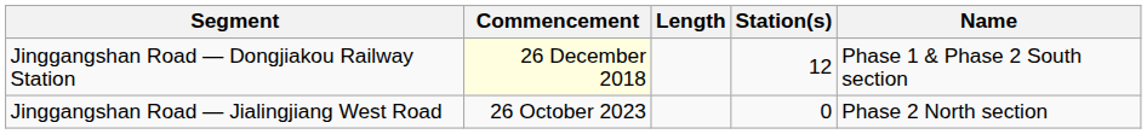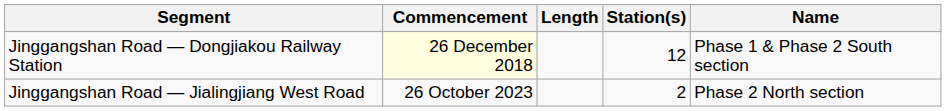 <table class="wikitable" style="border-collapse: collapse; text-align: right;">
 <tr>
 <th>Segment</th>
 <th>Commencement</th>
 <th>Length</th>
 <th>Station(s)</th>
 <th>Name</th>
 </tr>
 <tr>
 <td style="text-align: left;">Jinggangshan Road — Dongjiakou Railway Station</td>
 <td style="background: lightyellow;">26 December 2018</td>
 <td></td>
 <td>12</td>
 <td style="text-align: left;">Phase 1 & Phase 2 South section</td>
 </tr>
 <tr>
 <td style="text-align: left;">Jinggangshan Road — Jialingjiang West Road</td>
 <td>26 October 2023</td>
 <td></td>
-<td>0</td>
+<td>2</td>
 <td style="text-align: left;">Phase 2 North section</td>
 </tr>
 </table>
